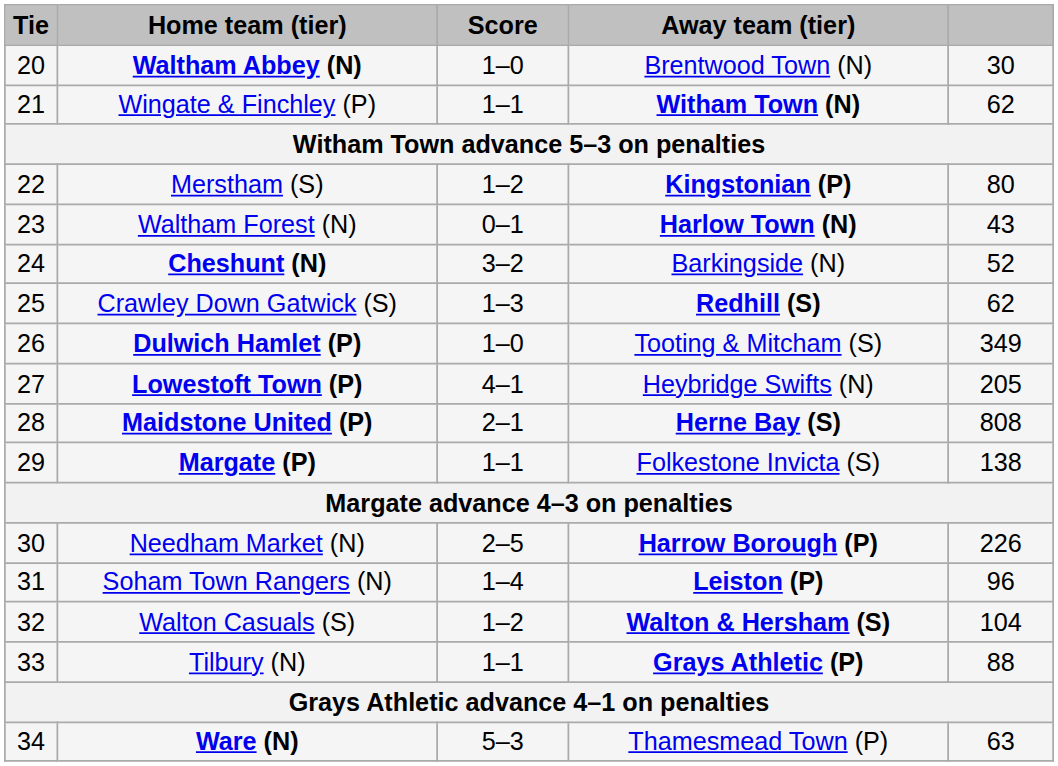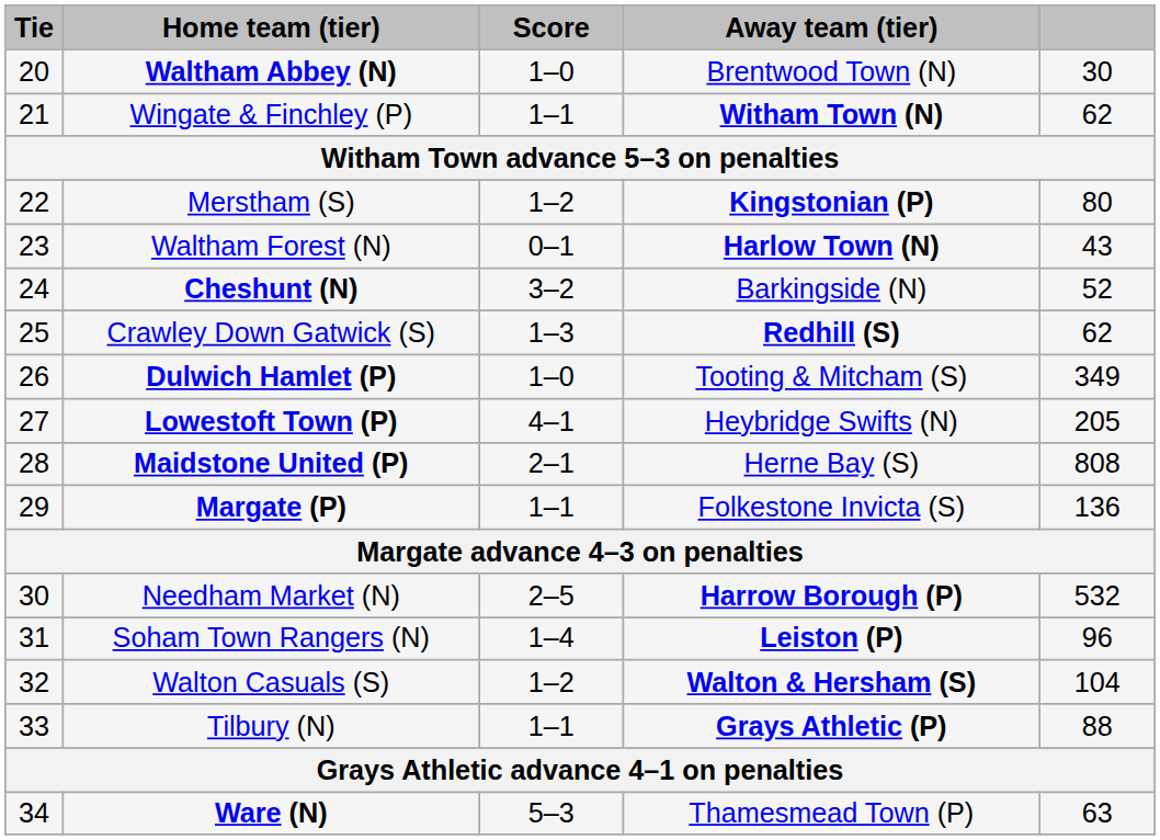 <table class="wikitable" style="width: 600px; background:WhiteSmoke; text-align:center; font-size:90%">
 <tr>
 <td scope="col" style="width:  5.00%; background:silver;"><strong>Tie</strong></td>
 <td scope="col" style="width: 36.25%; background:silver;"><strong>Home team (tier)</strong></td>
 <td scope="col" style="width: 12.50%; background:silver;"><strong>Score</strong></td>
 <td scope="col" style="width: 36.25%; background:silver;"><strong>Away team (tier)</strong></td>
 <td scope="col" style="width: 10.00%; background:silver;"><strong></strong></td>
 </tr>
 <tr>
 <td>20</td>
 <td><strong><a href='#'>Waltham Abbey</a> (N)</strong></td>
 <td>1–0</td>
 <td><a href='#'>Brentwood Town</a> (N)</td>
 <td>30</td>
 </tr>
 <tr>
 <td>21</td>
 <td><a href='#'>Wingate & Finchley</a> (P)</td>
 <td>1–1</td>
 <td><strong><a href='#'>Witham Town</a> (N)</strong></td>
 <td>62</td>
 </tr>
 <tr>
 <th colspan="5">Witham Town advance 5–3 on penalties</th>
 </tr>
 <tr>
 <td>22</td>
 <td><a href='#'>Merstham</a> (S)</td>
 <td>1–2</td>
 <td><strong><a href='#'>Kingstonian</a> (P)</strong></td>
 <td>80</td>
 </tr>
 <tr>
 <td>23</td>
 <td><a href='#'>Waltham Forest</a> (N)</td>
 <td>0–1</td>
 <td><strong><a href='#'>Harlow Town</a> (N)</strong></td>
 <td>43</td>
 </tr>
 <tr>
 <td>24</td>
 <td><strong><a href='#'>Cheshunt</a> (N)</strong></td>
 <td>3–2</td>
 <td><a href='#'>Barkingside</a> (N)</td>
 <td>52</td>
 </tr>
 <tr>
 <td>25</td>
 <td><a href='#'>Crawley Down Gatwick</a> (S)</td>
 <td>1–3</td>
 <td><strong><a href='#'>Redhill</a> (S)</strong></td>
 <td>62</td>
 </tr>
 <tr>
 <td>26</td>
 <td><strong><a href='#'>Dulwich Hamlet</a> (P)</strong></td>
 <td>1–0</td>
 <td><a href='#'>Tooting & Mitcham</a> (S)</td>
 <td>349</td>
 </tr>
 <tr>
 <td>27</td>
 <td><strong><a href='#'>Lowestoft Town</a> (P)</strong></td>
 <td>4–1</td>
 <td><a href='#'>Heybridge Swifts</a> (N)</td>
 <td>205</td>
 </tr>
 <tr>
 <td>28</td>
 <td><strong><a href='#'>Maidstone United</a> (P)</strong></td>
 <td>2–1</td>
-<td><strong><a href='#'>Herne Bay</a> (S)</strong></td>
+<td><a href='#'>Herne Bay</a> (S)</td>
 <td>808</td>
 </tr>
 <tr>
 <td>29</td>
 <td><strong><a href='#'>Margate</a> (P)</strong></td>
 <td>1–1</td>
 <td><a href='#'>Folkestone Invicta</a> (S)</td>
-<td>138</td>
+<td>136</td>
 </tr>
 <tr>
 <th colspan="5">Margate advance 4–3 on penalties</th>
 </tr>
 <tr>
 <td>30</td>
 <td><a href='#'>Needham Market</a> (N)</td>
 <td>2–5</td>
 <td><strong><a href='#'>Harrow Borough</a> (P)</strong></td>
-<td>226</td>
+<td>532</td>
 </tr>
 <tr>
 <td>31</td>
 <td><a href='#'>Soham Town Rangers</a> (N)</td>
 <td>1–4</td>
 <td><strong><a href='#'>Leiston</a> (P)</strong></td>
 <td>96</td>
 </tr>
 <tr>
 <td>32</td>
 <td><a href='#'>Walton Casuals</a> (S)</td>
 <td>1–2</td>
 <td><strong><a href='#'>Walton & Hersham</a> (S)</strong></td>
 <td>104</td>
 </tr>
 <tr>
 <td>33</td>
 <td><a href='#'>Tilbury</a> (N)</td>
 <td>1–1</td>
 <td><strong><a href='#'>Grays Athletic</a> (P)</strong></td>
 <td>88</td>
 </tr>
 <tr>
 <th colspan="5">Grays Athletic advance 4–1 on penalties</th>
 </tr>
 <tr>
 <td>34</td>
 <td><strong><a href='#'>Ware</a> (N)</strong></td>
 <td>5–3</td>
 <td><a href='#'>Thamesmead Town</a> (P)</td>
 <td>63</td>
 </tr>
 </table>
